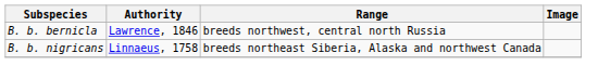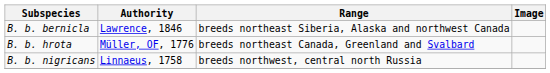 <table class="wikitable sortable" align="left" style="margin: 10px;">
 <tr>
 <th>Subspecies</th>
 <th>Authority</th>
 <th>Range</th>
 <th>Image</th>
 </tr>
 <tr>
 <td><em>B. b. bernicla</em></td>
 <td><a href='#'>Lawrence</a>, 1846</td>
-<td>breeds northwest, central north Russia</td>
+<td>breeds northeast Siberia, Alaska and northwest Canada</td>
+<td></td>
+</tr>
+<tr>
+<td><em>B. b. hrota</em></td>
+<td><a href='#'>Müller, OF</a>, 1776</td>
+<td>breeds northeast Canada, Greenland and <a href='#'>Svalbard</a></td>
 <td></td>
 </tr>
 <tr>
 <td><em>B. b. nigricans</em></td>
 <td><a href='#'>Linnaeus</a>, 1758</td>
-<td>breeds northeast Siberia, Alaska and northwest Canada</td>
+<td>breeds northwest, central north Russia</td>
 <td></td>
 </tr>
 <tr>
 </tr>
 </table>
